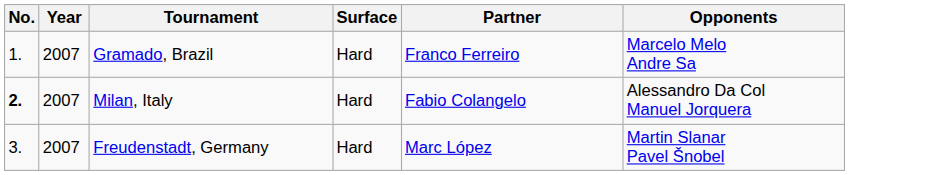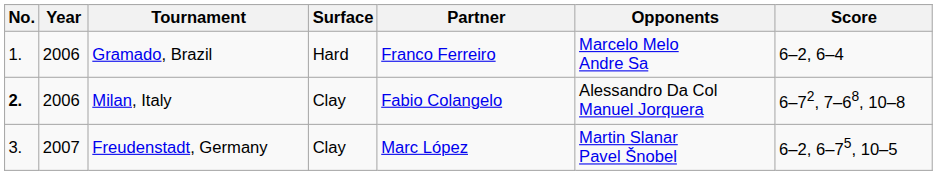 <table class="sortable wikitable" style=font-size:97%>
 <tr>
 <th style="width:20px" class="unsortable">No.</th>
 <th style="width:40px">Year</th>
 <th style="width:220px">Tournament</th>
 <th style="width:50px">Surface</th>
 <th style="width:200px">Partner</th>
 <th style="width:200px">Opponents</th>
+<th style="width:160px" class="unsortable">Score</th>
 </tr>
 <tr>
 <td>1.</td>
-<td>2007</td>
+<td>2006</td>
 <td><a href='#'>Gramado</a>, Brazil</td>
 <td>Hard</td>
 <td> <a href='#'>Franco Ferreiro</a></td>
 <td> <a href='#'>Marcelo Melo</a><br> <a href='#'>Andre Sa</a></td>
+<td>6–2, 6–4</td>
 </tr>
 <tr>
 <td><strong>2.</strong></td>
-<td>2007</td>
+<td>2006</td>
 <td><a href='#'>Milan</a>, Italy</td>
-<td>Hard</td>
+<td>Clay</td>
 <td> <a href='#'>Fabio Colangelo</a></td>
 <td> Alessandro Da Col<br> <a href='#'>Manuel Jorquera</a></td>
+<td>6–7<sup>2</sup>, 7–6<sup>8</sup>, 10–8</td>
 </tr>
 <tr>
 <td>3.</td>
 <td>2007</td>
 <td><a href='#'>Freudenstadt</a>, Germany</td>
-<td>Hard</td>
+<td>Clay</td>
 <td> <a href='#'>Marc López</a></td>
 <td> <a href='#'>Martin Slanar</a><br> <a href='#'>Pavel Šnobel</a></td>
+<td>6–2, 6–7<sup>5</sup>, 10–5</td>
 </tr>
 </table>
